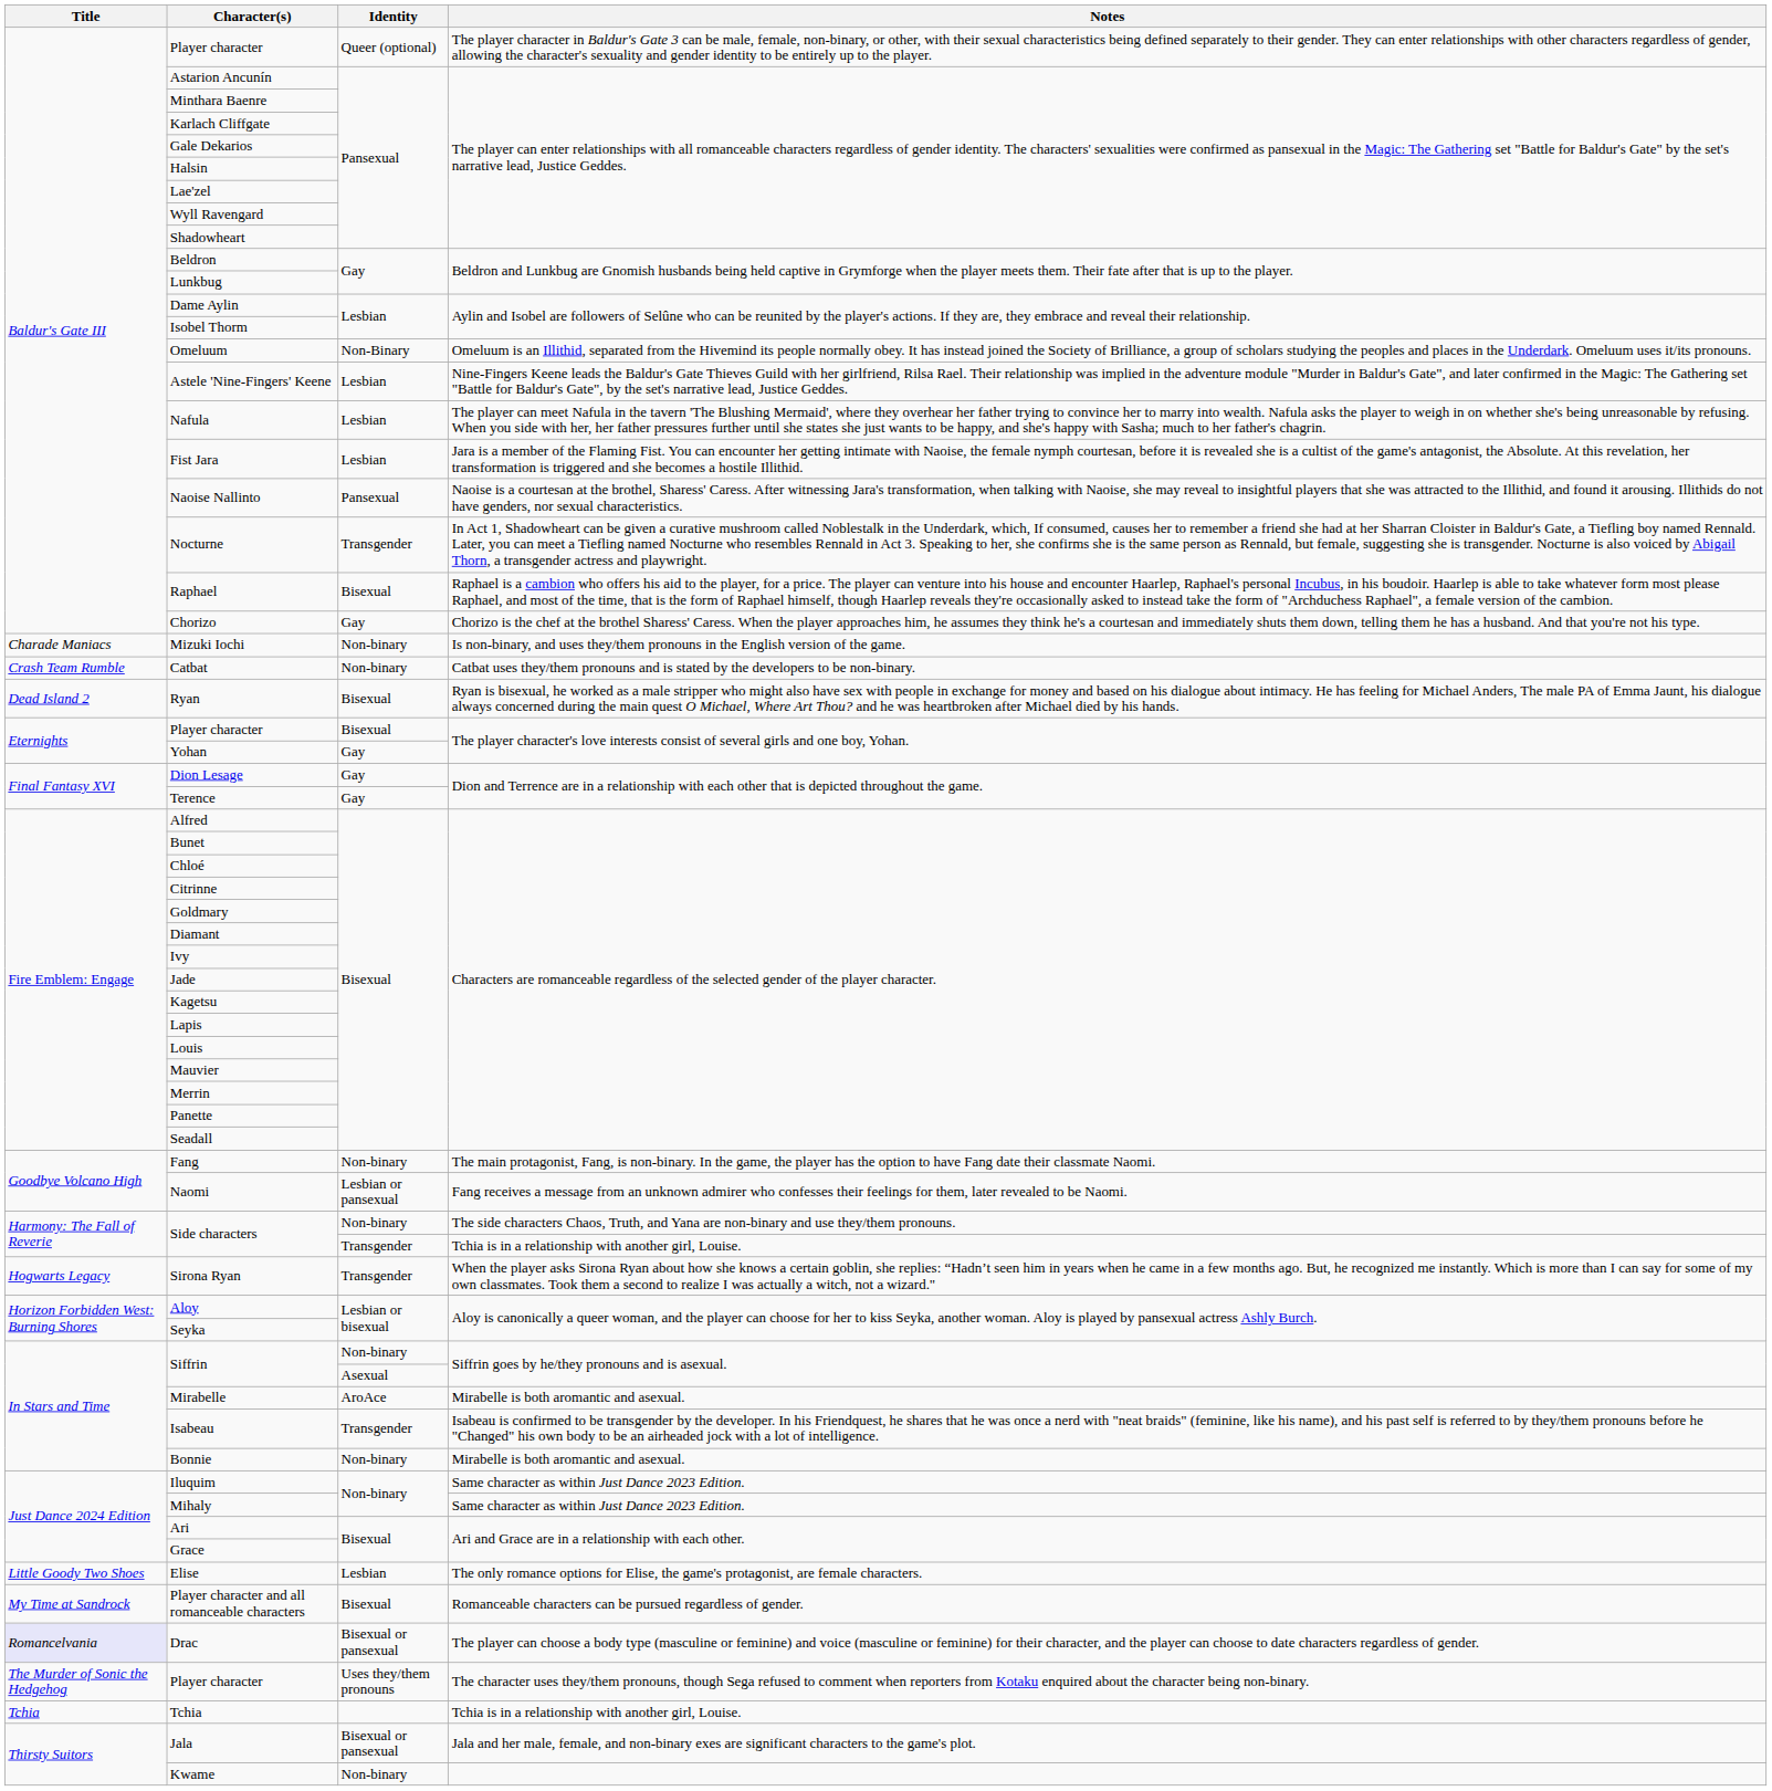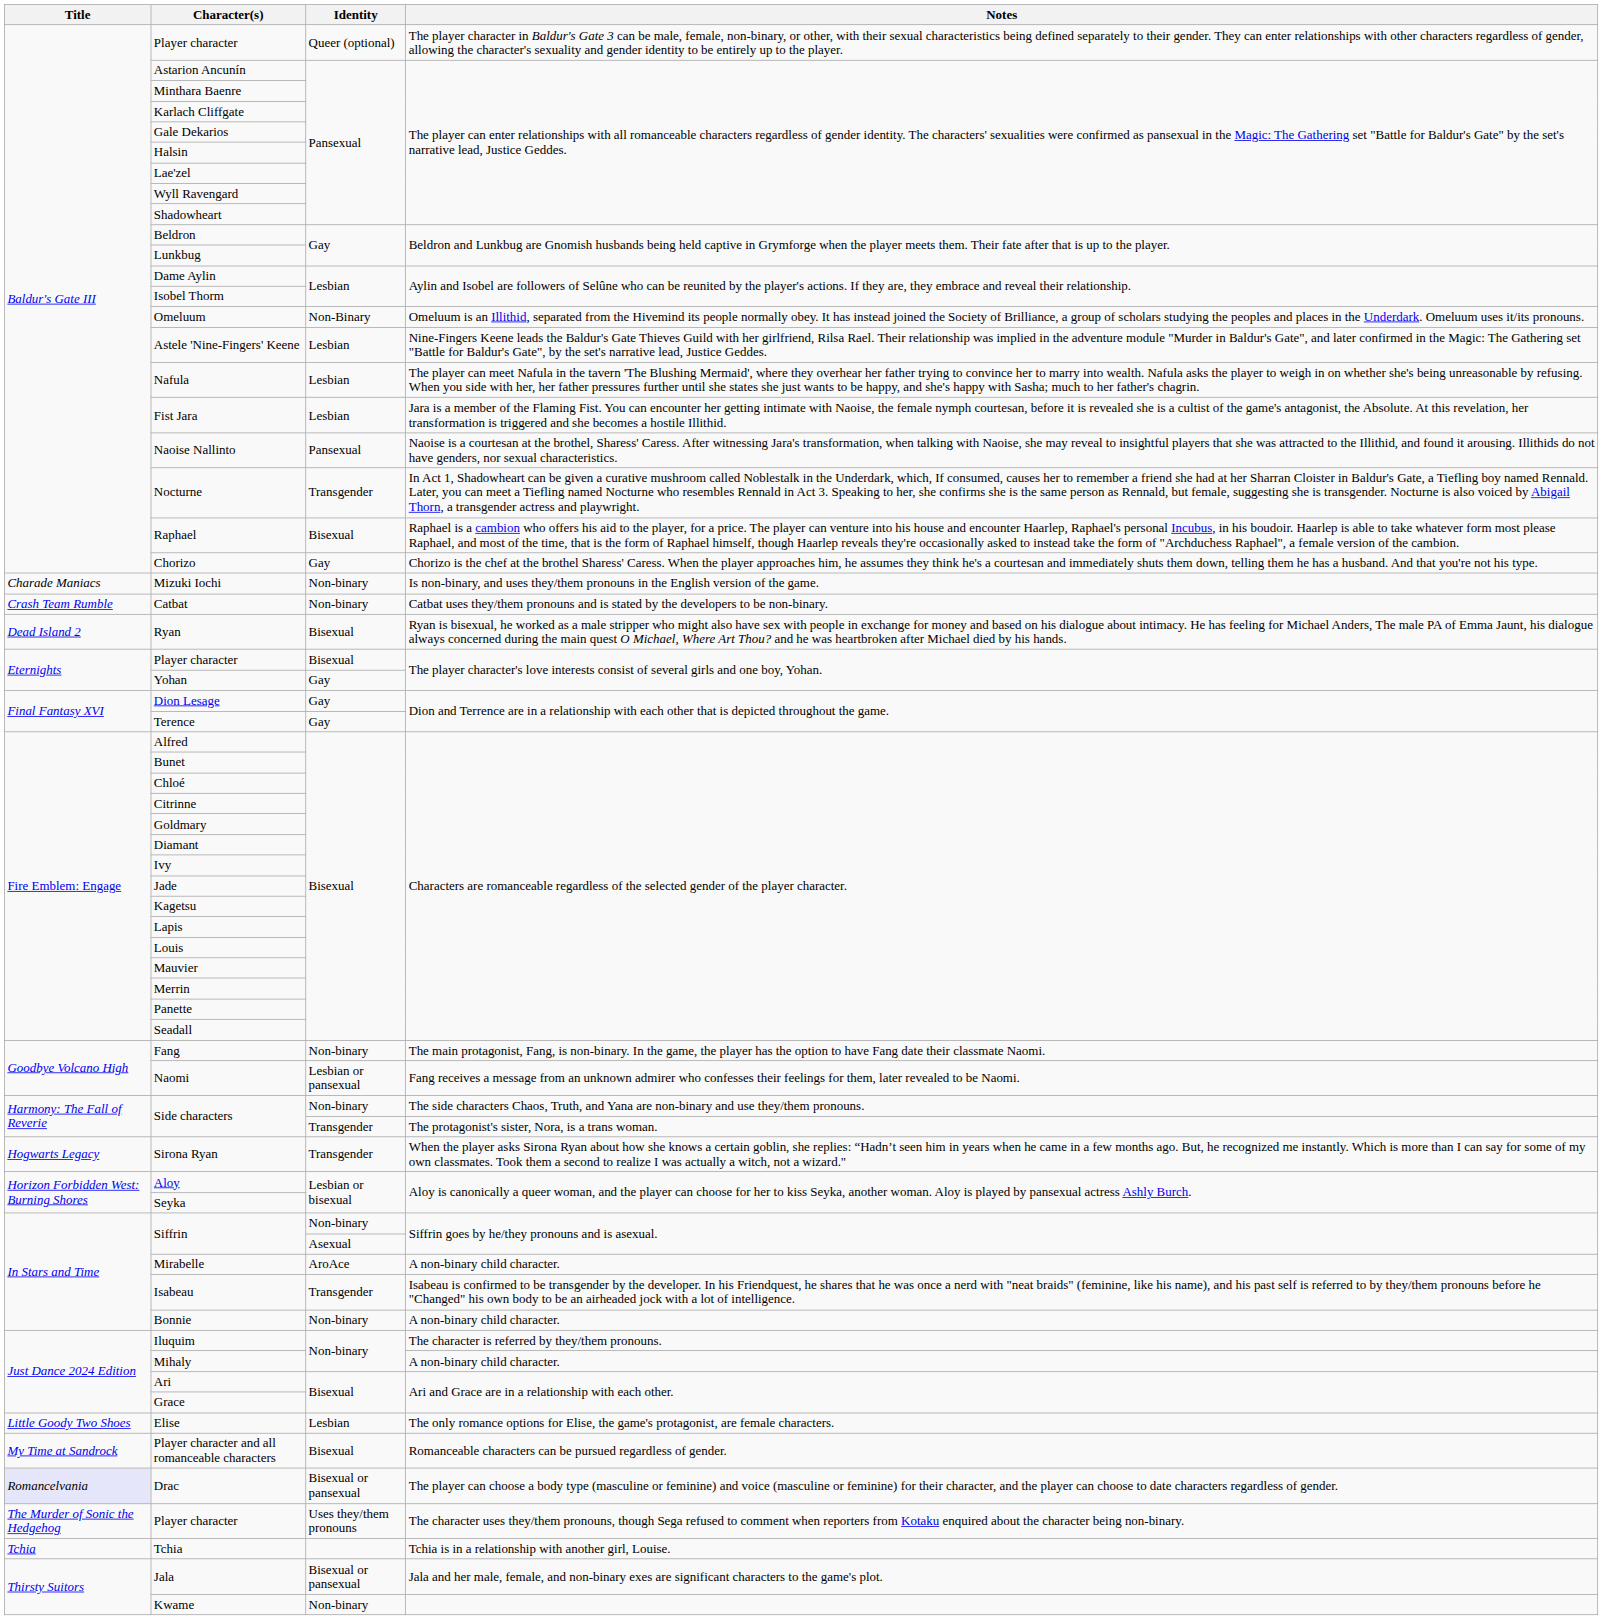 <table class="wikitable sortable">
 <tr>
 <th>Title</th>
 <th>Character(s)</th>
 <th>Identity</th>
 <th>Notes</th>
 </tr>
 <tr>
 <td rowspan="21"><em><a href='#'>Baldur's Gate III</a></em></td>
 <td>Player character</td>
 <td>Queer (optional)</td>
 <td>The player character in <em>Baldur's Gate 3</em> can be male, female, non-binary, or other, with their sexual characteristics being defined separately to their gender. They can enter relationships with other characters regardless of gender, allowing the character's sexuality and gender identity to be entirely up to the player.</td>
 </tr>
 <tr>
 <td>Astarion Ancunín</td>
 <td rowspan="8">Pansexual</td>
 <td rowspan="8">The player can enter relationships with all romanceable characters regardless of gender identity. The characters' sexualities were confirmed as pansexual in the <a href='#'>Magic: The Gathering</a> set "Battle for Baldur's Gate" by the set's narrative lead, Justice Geddes.</td>
 </tr>
 <tr>
 <td>Minthara Baenre</td>
 </tr>
 <tr>
 <td>Karlach Cliffgate</td>
 </tr>
 <tr>
 <td>Gale Dekarios</td>
 </tr>
 <tr>
 <td>Halsin</td>
 </tr>
 <tr>
 <td>Lae'zel</td>
 </tr>
 <tr>
 <td>Wyll Ravengard</td>
 </tr>
 <tr>
 <td>Shadowheart</td>
 </tr>
 <tr>
 <td>Beldron</td>
 <td rowspan="2">Gay</td>
 <td rowspan="2">Beldron and Lunkbug are Gnomish husbands being held captive in Grymforge when the player meets them. Their fate after that is up to the player.</td>
 </tr>
 <tr>
 <td>Lunkbug</td>
 </tr>
 <tr>
 <td>Dame Aylin</td>
 <td rowspan="2">Lesbian</td>
 <td rowspan="2">Aylin and Isobel are followers of Selûne who can be reunited by the player's actions. If they are, they embrace and reveal their relationship.</td>
 </tr>
 <tr>
 <td>Isobel Thorm</td>
 </tr>
 <tr>
 <td>Omeluum</td>
 <td>Non-Binary</td>
 <td>Omeluum is an <a href='#'>Illithid</a>, separated from the Hivemind its people normally obey. It has instead joined the Society of Brilliance, a group of scholars studying the peoples and places in the <a href='#'>Underdark</a>. Omeluum uses it/its pronouns.</td>
 </tr>
 <tr>
 <td>Astele 'Nine-Fingers' Keene</td>
 <td>Lesbian</td>
 <td>Nine-Fingers Keene leads the Baldur's Gate Thieves Guild with her girlfriend, Rilsa Rael. Their relationship was implied in the adventure module "Murder in Baldur's Gate", and later confirmed in the Magic: The Gathering set "Battle for Baldur's Gate", by the set's narrative lead, Justice Geddes.</td>
 </tr>
 <tr>
 <td>Nafula</td>
 <td>Lesbian</td>
 <td>The player can meet Nafula in the tavern 'The Blushing Mermaid', where they overhear her father trying to convince her to marry into wealth. Nafula asks the player to weigh in on whether she's being unreasonable by refusing. When you side with her, her father pressures further until she states she just wants to be happy, and she's happy with Sasha; much to her father's chagrin.</td>
 </tr>
 <tr>
 <td>Fist Jara</td>
 <td>Lesbian</td>
 <td>Jara is a member of the Flaming Fist. You can encounter her getting intimate with Naoise, the female nymph courtesan, before it is revealed she is a cultist of the game's antagonist, the Absolute. At this revelation, her transformation is triggered and she becomes a hostile Illithid.</td>
 </tr>
 <tr>
 <td>Naoise Nallinto</td>
 <td>Pansexual</td>
 <td>Naoise is a courtesan at the brothel, Sharess' Caress. After witnessing Jara's transformation, when talking with Naoise, she may reveal to insightful players that she was attracted to the Illithid, and found it arousing. Illithids do not have genders, nor sexual characteristics.</td>
 </tr>
 <tr>
 <td>Nocturne</td>
 <td>Transgender</td>
 <td>In Act 1, Shadowheart can be given a curative mushroom called Noblestalk in the Underdark, which, If consumed, causes her to remember a friend she had at her Sharran Cloister in Baldur's Gate, a Tiefling boy named Rennald. Later, you can meet a Tiefling named Nocturne who resembles Rennald in Act 3. Speaking to her, she confirms she is the same person as Rennald, but female, suggesting she is transgender. Nocturne is also voiced by <a href='#'>Abigail Thorn</a>, a transgender actress and playwright.</td>
 </tr>
 <tr>
 <td>Raphael</td>
 <td>Bisexual</td>
 <td>Raphael is a <a href='#'>cambion</a> who offers his aid to the player, for a price. The player can venture into his house and encounter Haarlep, Raphael's personal <a href='#'>Incubus</a>, in his boudoir. Haarlep is able to take whatever form most please Raphael, and most of the time, that is the form of Raphael himself, though Haarlep reveals they're occasionally asked to instead take the form of "Archduchess Raphael", a female version of the cambion.</td>
 </tr>
 <tr>
 <td>Chorizo</td>
 <td>Gay</td>
 <td>Chorizo is the chef at the brothel Sharess' Caress. When the player approaches him, he assumes they think he's a courtesan and immediately shuts them down, telling them he has a husband. And that you're not his type.</td>
 </tr>
 <tr>
 <td><em>Charade Maniacs</em></td>
 <td>Mizuki Iochi</td>
 <td>Non-binary</td>
 <td>Is non-binary, and uses they/them pronouns in the English version of the game.</td>
 </tr>
 <tr>
 <td><em><a href='#'>Crash Team Rumble</a></em></td>
 <td>Catbat</td>
 <td>Non-binary</td>
 <td>Catbat uses they/them pronouns and is stated by the developers to be non-binary.</td>
 </tr>
 <tr>
 <td><a href='#'><em>Dead Island 2</em></a></td>
 <td>Ryan</td>
 <td>Bisexual</td>
 <td>Ryan is bisexual, he worked as a male stripper who might also have sex with people in exchange for money and based on his dialogue about intimacy. He has feeling for Michael Anders, The male PA of Emma Jaunt, his dialogue always concerned during the main quest <em>O Michael, Where Art Thou?</em> and he was heartbroken after Michael died by his hands.</td>
 </tr>
 <tr>
 <td rowspan="2"><em><a href='#'>Eternights</a></em></td>
 <td>Player character</td>
 <td>Bisexual</td>
 <td rowspan="2">The player character's love interests consist of several girls and one boy, Yohan.</td>
 </tr>
 <tr>
 <td>Yohan</td>
 <td>Gay</td>
 </tr>
 <tr>
 <td rowspan="2"><em><a href='#'>Final Fantasy XVI</a></em></td>
 <td><a href='#'>Dion Lesage</a></td>
 <td>Gay</td>
 <td rowspan="2">Dion and Terrence are in a relationship with each other that is depicted throughout the game. </td>
 </tr>
 <tr>
 <td>Terence</td>
 <td>Gay</td>
 </tr>
 <tr>
 <td rowspan="15"><a href='#'>Fire Emblem: Engage</a></td>
 <td>Alfred</td>
 <td rowspan="15">Bisexual</td>
 <td rowspan="15">Characters are romanceable regardless of the selected gender of the player character.</td>
 </tr>
 <tr>
 <td>Bunet</td>
 </tr>
 <tr>
 <td>Chloé</td>
 </tr>
 <tr>
 <td>Citrinne</td>
 </tr>
 <tr>
 <td>Goldmary</td>
 </tr>
 <tr>
 <td>Diamant</td>
 </tr>
 <tr>
 <td>Ivy</td>
 </tr>
 <tr>
 <td>Jade</td>
 </tr>
 <tr>
 <td>Kagetsu</td>
 </tr>
 <tr>
 <td>Lapis</td>
 </tr>
 <tr>
 <td>Louis</td>
 </tr>
 <tr>
 <td>Mauvier</td>
 </tr>
 <tr>
 <td>Merrin</td>
 </tr>
 <tr>
 <td>Panette</td>
 </tr>
 <tr>
 <td>Seadall</td>
 </tr>
 <tr>
 <td rowspan="2"><em><a href='#'>Goodbye Volcano High</a></em></td>
 <td>Fang</td>
 <td>Non-binary</td>
 <td>The main protagonist, Fang, is non-binary. In the game, the player has the option to have Fang date their classmate Naomi.</td>
 </tr>
 <tr>
 <td>Naomi</td>
 <td>Lesbian or pansexual</td>
 <td>Fang receives a message from an unknown admirer who confesses their feelings for them, later revealed to be Naomi.</td>
 </tr>
 <tr>
 <td rowspan="2"><em><a href='#'>Harmony: The Fall of Reverie</a></em></td>
 <td rowspan="2">Side characters</td>
 <td>Non-binary</td>
 <td>The side characters Chaos, Truth, and Yana are non-binary and use they/them pronouns.</td>
 </tr>
 <tr>
 <td>Transgender</td>
-<td>Tchia is in a relationship with another girl, Louise.</td>
+<td>The protagonist's sister, Nora, is a trans woman.</td>
 </tr>
 <tr>
 <td><em><a href='#'>Hogwarts Legacy</a></em></td>
 <td>Sirona Ryan</td>
 <td>Transgender</td>
 <td>When the player asks Sirona Ryan about how she knows a certain goblin, she replies: “Hadn’t seen him in years when he came in a few months ago. But, he recognized me instantly. Which is more than I can say for some of my own classmates. Took them a second to realize I was actually a witch, not a wizard."</td>
 </tr>
 <tr>
 <td rowspan="2"><em><a href='#'>Horizon Forbidden West: Burning Shores</a></em></td>
 <td><a href='#'>Aloy</a></td>
 <td rowspan="2">Lesbian or bisexual</td>
 <td rowspan="2">Aloy is canonically a queer woman, and the player can choose for her to kiss Seyka, another woman. Aloy is played by pansexual actress <a href='#'>Ashly Burch</a>.</td>
 </tr>
 <tr>
 <td>Seyka</td>
 </tr>
 <tr>
 <td rowspan="5"><em><a href='#'>In Stars and Time</a></em></td>
 <td rowspan="2">Siffrin</td>
 <td>Non-binary</td>
 <td rowspan="2">Siffrin goes by he/they pronouns and is asexual.</td>
 </tr>
 <tr>
 <td>Asexual</td>
 </tr>
 <tr>
 <td>Mirabelle</td>
 <td>AroAce</td>
-<td>Mirabelle is both aromantic and asexual.</td>
+<td>A non-binary child character.</td>
 </tr>
 <tr>
 <td>Isabeau</td>
 <td>Transgender</td>
 <td>Isabeau is confirmed to be transgender by the developer. In his Friendquest, he shares that he was once a nerd with "neat braids" (feminine, like his name), and his past self is referred to by they/them pronouns before he "Changed" his own body to be an airheaded jock with a lot of intelligence.</td>
 </tr>
 <tr>
 <td>Bonnie</td>
 <td>Non-binary</td>
-<td>Mirabelle is both aromantic and asexual.</td>
+<td>A non-binary child character.</td>
 </tr>
 <tr>
 <td rowspan="4"><em><a href='#'>Just Dance 2024 Edition</a></em></td>
 <td>Iluquim</td>
 <td rowspan="2">Non-binary</td>
-<td>Same character as within <em>Just Dance 2023 Edition</em>.</td>
+<td>The character is referred by they/them pronouns.</td>
 </tr>
 <tr>
 <td>Mihaly</td>
-<td>Same character as within <em>Just Dance 2023 Edition</em>.</td>
+<td>A non-binary child character.</td>
 </tr>
 <tr>
 <td>Ari</td>
 <td rowspan="2">Bisexual</td>
 <td rowspan="2">Ari and Grace are in a relationship with each other.</td>
 </tr>
 <tr>
 <td>Grace</td>
 </tr>
 <tr>
 <td><em><a href='#'>Little Goody Two Shoes</a></em></td>
 <td>Elise</td>
 <td>Lesbian</td>
 <td>The only romance options for Elise, the game's protagonist, are female characters.</td>
 </tr>
 <tr>
 <td><em><a href='#'>My Time at Sandrock</a></em></td>
 <td>Player character and all romanceable characters</td>
 <td>Bisexual</td>
 <td>Romanceable characters can be pursued regardless of gender.</td>
 </tr>
 <tr>
 <td style="background: lavender;"><em>Romancelvania</em></td>
 <td>Drac</td>
 <td>Bisexual or pansexual</td>
 <td>The player can choose a body type (masculine or feminine) and voice (masculine or feminine) for their character, and the player can choose to date characters regardless of gender.</td>
 </tr>
 <tr>
 <td><em><a href='#'>The Murder of Sonic the Hedgehog</a></em></td>
 <td>Player character</td>
 <td>Uses they/them pronouns</td>
 <td>The character uses they/them pronouns, though Sega refused to comment when reporters from <a href='#'>Kotaku</a> enquired about the character being non-binary.</td>
 </tr>
 <tr>
 <td><em><a href='#'>Tchia</a></em></td>
 <td>Tchia</td>
 <td></td>
 <td>Tchia is in a relationship with another girl, Louise.</td>
 </tr>
 <tr>
 <td rowspan="2"><em><a href='#'>Thirsty Suitors</a></em></td>
 <td>Jala</td>
 <td>Bisexual or pansexual</td>
 <td>Jala and her male, female, and non-binary exes are significant characters to the game's plot.</td>
 </tr>
 <tr>
 <td>Kwame</td>
 <td>Non-binary</td>
 <td></td>
 </tr>
 </table>
